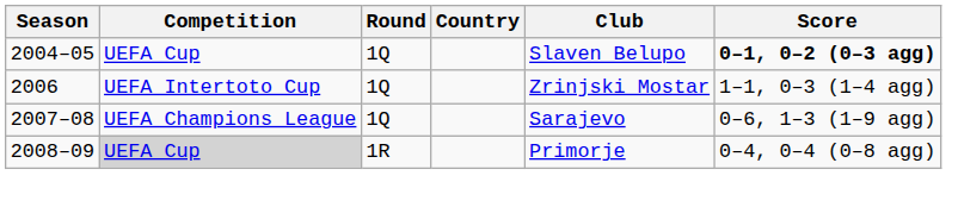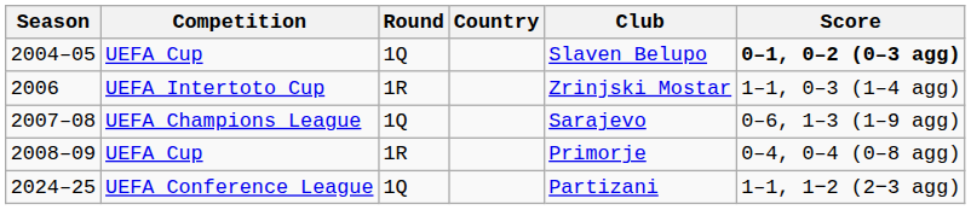 <table class="wikitable">
 <tr>
 <th>Season</th>
 <th>Competition</th>
 <th>Round</th>
 <th>Country</th>
 <th>Club</th>
 <th>Score</th>
 </tr>
 <tr>
 <td>2004–05</td>
 <td><a href='#'>UEFA Cup</a></td>
 <td>1Q</td>
 <td></td>
 <td><a href='#'>Slaven Belupo</a></td>
 <td><strong>0–1, 0–2 (0–3 agg)</strong></td>
 </tr>
 <tr>
 <td>2006</td>
 <td><a href='#'>UEFA Intertoto Cup</a></td>
-<td>1Q</td>
+<td>1R</td>
 <td></td>
 <td><a href='#'>Zrinjski Mostar</a></td>
 <td>1–1, 0–3 (1–4 agg)</td>
 </tr>
 <tr>
 <td>2007–08</td>
 <td><a href='#'>UEFA Champions League</a></td>
 <td>1Q</td>
 <td></td>
 <td><a href='#'>Sarajevo</a></td>
 <td>0–6, 1–3 (1–9 agg)</td>
 </tr>
 <tr>
 <td>2008–09</td>
-<td style="background: lightgrey;"><a href='#'>UEFA Cup</a></td>
+<td><a href='#'>UEFA Cup</a></td>
 <td>1R</td>
 <td></td>
 <td><a href='#'>Primorje</a></td>
 <td>0–4, 0–4 (0–8 agg)</td>
 </tr>
+<tr>
+<td>2024–25</td>
+<td><a href='#'>UEFA Conference League</a></td>
+<td>1Q</td>
+<td></td>
+<td><a href='#'>Partizani</a></td>
+<td>1–1, 1−2 (2−3 agg)</td>
+</tr>
 </table>
